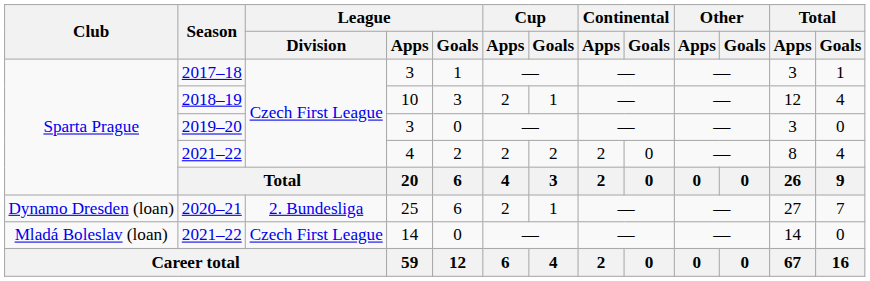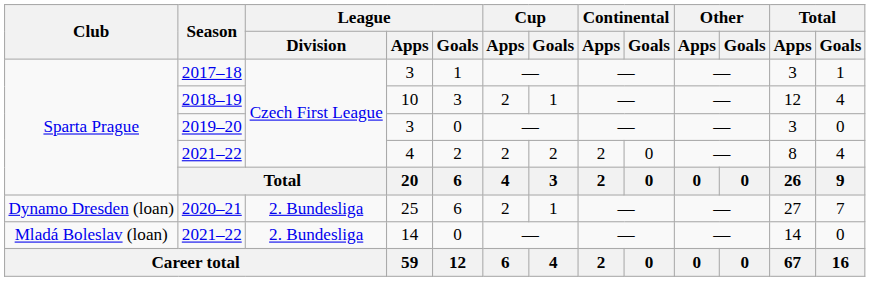 <table class="wikitable" style="text-align:center">
 <tr>
 <th rowspan=2>Club</th>
 <th rowspan=2>Season</th>
 <th colspan=3>League</th>
 <th colspan=2>Cup</th>
 <th colspan=2>Continental</th>
 <th colspan=2>Other</th>
 <th colspan=2>Total</th>
 </tr>
 <tr>
 <th>Division</th>
 <th>Apps</th>
 <th>Goals</th>
 <th>Apps</th>
 <th>Goals</th>
 <th>Apps</th>
 <th>Goals</th>
 <th>Apps</th>
 <th>Goals</th>
 <th>Apps</th>
 <th>Goals</th>
 </tr>
 <tr>
 <td rowspan="5"><a href='#'>Sparta Prague</a></td>
 <td><a href='#'>2017–18</a></td>
 <td rowspan="4"><a href='#'>Czech First League</a></td>
 <td>3</td>
 <td>1</td>
 <td colspan="2">—</td>
 <td colspan="2">—</td>
 <td colspan="2">—</td>
 <td>3</td>
 <td>1</td>
 </tr>
 <tr>
 <td><a href='#'>2018–19</a></td>
 <td>10</td>
 <td>3</td>
 <td>2</td>
 <td>1</td>
 <td colspan="2">—</td>
 <td colspan="2">—</td>
 <td>12</td>
 <td>4</td>
 </tr>
 <tr>
 <td><a href='#'>2019–20</a></td>
 <td>3</td>
 <td>0</td>
 <td colspan="2">—</td>
 <td colspan="2">—</td>
 <td colspan="2">—</td>
 <td>3</td>
 <td>0</td>
 </tr>
 <tr>
 <td><a href='#'>2021–22</a></td>
 <td>4</td>
 <td>2</td>
 <td>2</td>
 <td>2</td>
 <td>2</td>
 <td>0</td>
 <td colspan="2">—</td>
 <td>8</td>
 <td>4</td>
 </tr>
 <tr>
 <th colspan="2">Total</th>
 <th>20</th>
 <th>6</th>
 <th>4</th>
 <th>3</th>
 <th>2</th>
 <th>0</th>
 <th>0</th>
 <th>0</th>
 <th>26</th>
 <th>9</th>
 </tr>
 <tr>
 <td><a href='#'>Dynamo Dresden</a> (loan)</td>
 <td><a href='#'>2020–21</a></td>
 <td><a href='#'>2. Bundesliga</a></td>
 <td>25</td>
 <td>6</td>
 <td>2</td>
 <td>1</td>
 <td colspan="2">—</td>
 <td colspan="2">—</td>
 <td>27</td>
 <td>7</td>
 </tr>
 <tr>
 <td><a href='#'>Mladá Boleslav</a> (loan)</td>
 <td><a href='#'>2021–22</a></td>
-<td><a href='#'>Czech First League</a></td>
+<td><a href='#'>2. Bundesliga</a></td>
 <td>14</td>
 <td>0</td>
 <td colspan="2">—</td>
 <td colspan="2">—</td>
 <td colspan="2">—</td>
 <td>14</td>
 <td>0</td>
 </tr>
 <tr>
 <th colspan="3">Career total</th>
 <th>59</th>
 <th>12</th>
 <th>6</th>
 <th>4</th>
 <th>2</th>
 <th>0</th>
 <th>0</th>
 <th>0</th>
 <th>67</th>
 <th>16</th>
 </tr>
 </table>
